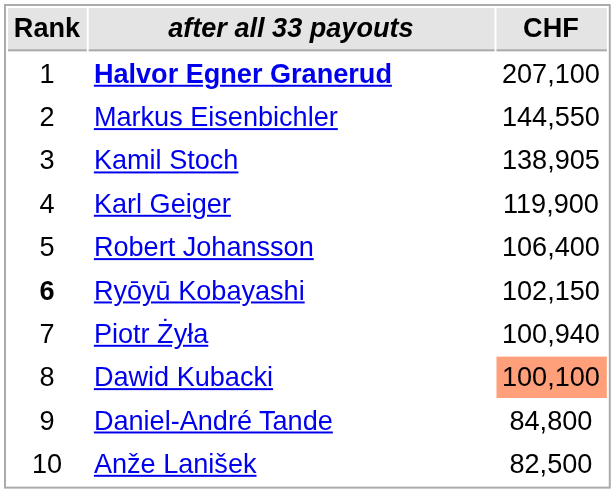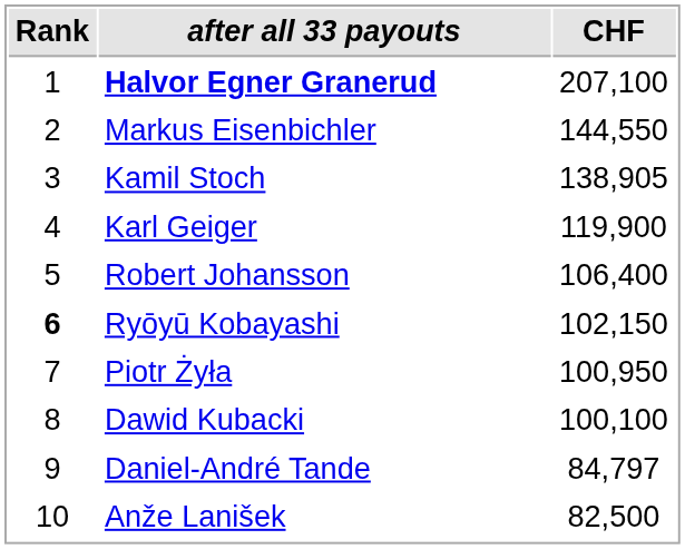 <table cellspacing="1" cellpadding="3" style="border:1px solid #AAAAAA;font-size:86%">
 <tr style="background-color: #E4E4E4;">
 <th style="border-bottom:1px solid #AAAAAA; width: 10px;">Rank</th>
 <th style="border-bottom:1px solid #AAAAAA; width: 200px;"><em>after all 33 payouts</em></th>
 <th style="border-bottom:1px solid #AAAAAA; width: 50px;">CHF</th>
 </tr>
 <tr>
 <td align=center>1</td>
 <td> <strong><a href='#'>Halvor Egner Granerud</a></strong></td>
 <td align=center>207,100</td>
 </tr>
 <tr>
 <td align=center>2</td>
 <td> <a href='#'>Markus Eisenbichler</a></td>
 <td align=center>144,550</td>
 </tr>
 <tr>
 <td align=center>3</td>
 <td> <a href='#'>Kamil Stoch</a></td>
 <td align=center>138,905</td>
 </tr>
 <tr>
 <td align=center>4</td>
 <td> <a href='#'>Karl Geiger</a></td>
 <td align=center>119,900</td>
 </tr>
 <tr>
 <td align=center>5</td>
 <td> <a href='#'>Robert Johansson</a></td>
 <td align=center>106,400</td>
 </tr>
 <tr>
 <td align=center><strong>6</strong></td>
 <td> <a href='#'>Ryōyū Kobayashi</a></td>
 <td align=center>102,150</td>
 </tr>
 <tr>
 <td align=center>7</td>
 <td> <a href='#'>Piotr Żyła</a></td>
-<td align=center>100,940</td>
+<td align=center>100,950</td>
 </tr>
 <tr>
 <td align=center>8</td>
 <td> <a href='#'>Dawid Kubacki</a></td>
-<td align=center style="background: lightsalmon;">100,100</td>
+<td align=center>100,100</td>
 </tr>
 <tr>
 <td align=center>9</td>
 <td> <a href='#'>Daniel-André Tande</a></td>
-<td align=center>84,800</td>
+<td align=center>84,797</td>
 </tr>
 <tr>
 <td align=center>10</td>
 <td> <a href='#'>Anže Lanišek</a></td>
 <td align=center>82,500</td>
 </tr>
 </table>
